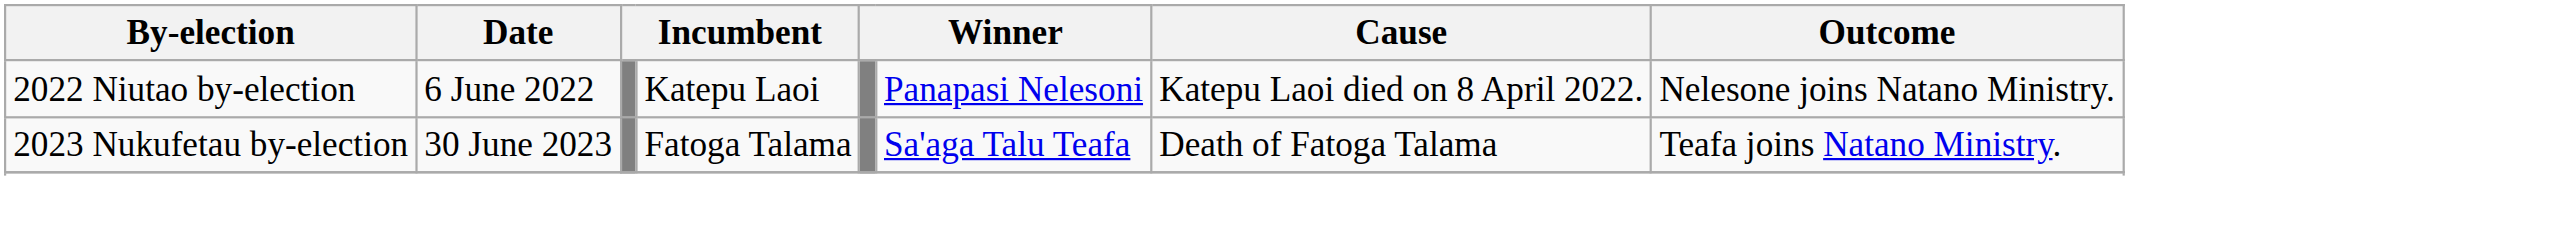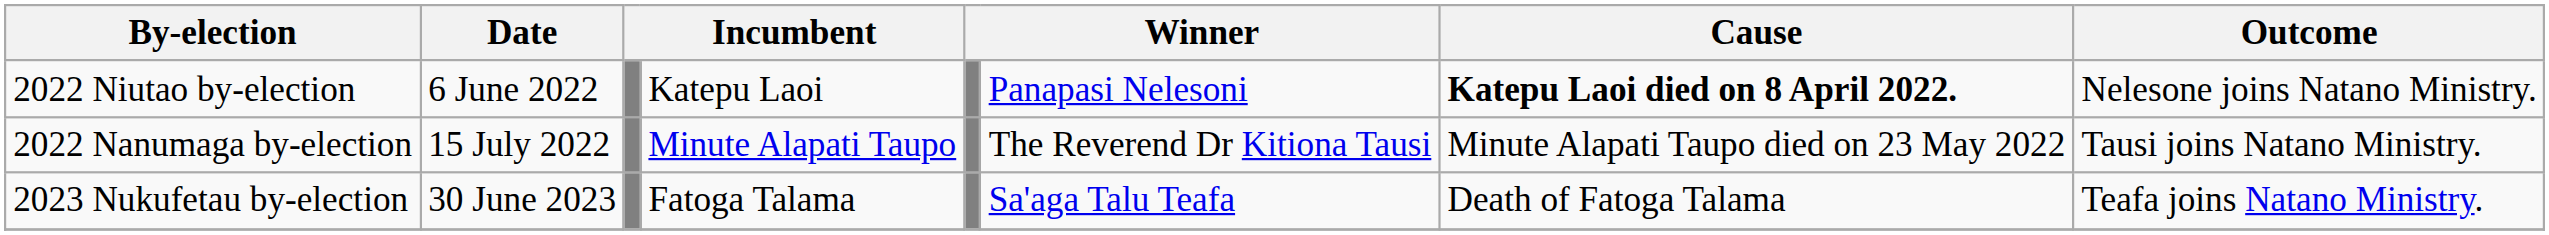 <table class="wikitable">
 <tr>
 <th>By-election</th>
 <th>Date</th>
 <th colspan=2>Incumbent</th>
 <th colspan=2>Winner</th>
 <th>Cause</th>
 <th>Outcome</th>
 </tr>
 <tr>
 <td>2022 Niutao by-election</td>
 <td>6 June 2022</td>
 <td style="background-color: #808080;"></td>
 <td>Katepu Laoi</td>
 <td style="background-color: #808080;"></td>
 <td><a href='#'>Panapasi Nelesoni</a></td>
-<td>Katepu Laoi died on 8 April 2022.</td>
+<td><strong>Katepu Laoi died on 8 April 2022.</strong></td>
 <td>Nelesone joins Natano Ministry.</td>
+</tr>
+<tr>
+<td>2022 Nanumaga by-election</td>
+<td>15 July 2022</td>
+<td style="background-color: #808080;"></td>
+<td><a href='#'>Minute Alapati Taupo</a></td>
+<td style="background-color: #808080;"></td>
+<td>The Reverend Dr <a href='#'>Kitiona Tausi</a></td>
+<td>Minute Alapati Taupo died on 23 May 2022</td>
+<td>Tausi joins Natano Ministry.</td>
 </tr>
 <tr>
 <td>2023 Nukufetau by-election</td>
 <td>30 June 2023</td>
 <td style="background-color: #808080;"></td>
 <td>Fatoga Talama</td>
 <td style="background-color: #808080;"></td>
 <td><a href='#'>Sa'aga Talu Teafa</a></td>
 <td>Death of Fatoga Talama</td>
 <td>Teafa joins <a href='#'>Natano Ministry</a>.</td>
 </tr>
 <tr bgcolor=>
 </tr>
 <tr>
 </tr>
 </table>
